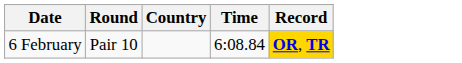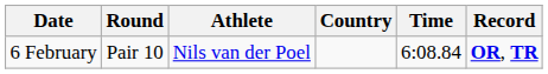 <table class="wikitable" style="text-align:center">
 <tr>
 <th>Date</th>
 <th>Round</th>
+<th>Athlete</th>
 <th>Country</th>
 <th>Time</th>
 <th>Record</th>
 </tr>
 <tr>
 <td>6 February</td>
 <td>Pair 10</td>
+<td align=left><a href='#'>Nils van der Poel</a></td>
 <td align=left></td>
 <td>6:08.84</td>
-<td style="background: gold;"><strong><a href='#'>OR</a></strong>, <strong><a href='#'>TR</a></strong></td>
+<td><strong><a href='#'>OR</a></strong>, <strong><a href='#'>TR</a></strong></td>
 </tr>
 </table>
